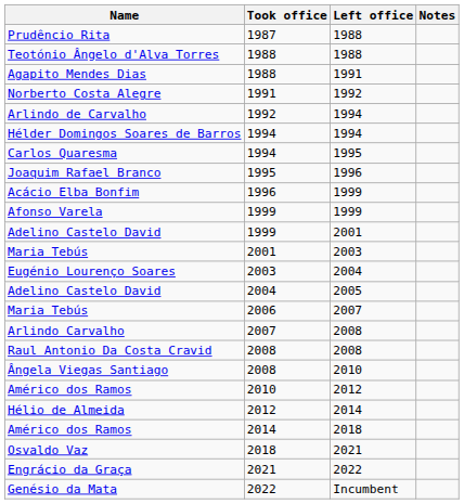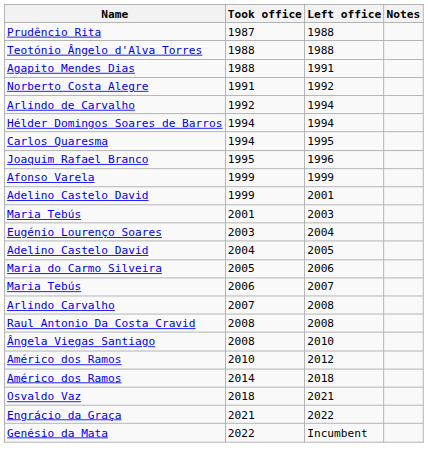 <table class="wikitable">
 <tr>
 <th>Name</th>
 <th>Took office</th>
 <th>Left office</th>
 <th>Notes</th>
 </tr>
 <tr>
 <td><a href='#'>Prudêncio Rita</a></td>
 <td>1987</td>
 <td>1988</td>
 <td></td>
 </tr>
 <tr>
 <td><a href='#'>Teotónio Ângelo d'Alva Torres</a></td>
 <td>1988</td>
 <td>1988</td>
 <td></td>
 </tr>
 <tr>
 <td><a href='#'>Agapito Mendes Dias</a></td>
 <td>1988</td>
 <td>1991</td>
 <td></td>
 </tr>
 <tr>
 <td><a href='#'>Norberto Costa Alegre</a></td>
 <td>1991</td>
 <td>1992</td>
 <td></td>
 </tr>
 <tr>
 <td><a href='#'>Arlindo de Carvalho</a></td>
 <td>1992</td>
 <td>1994</td>
 <td></td>
 </tr>
 <tr>
 <td><a href='#'>Hélder Domingos Soares de Barros</a></td>
 <td>1994</td>
 <td>1994</td>
 <td></td>
 </tr>
 <tr>
 <td><a href='#'>Carlos Quaresma</a></td>
 <td>1994</td>
 <td>1995</td>
 <td></td>
 </tr>
 <tr>
 <td><a href='#'>Joaquim Rafael Branco</a></td>
 <td>1995</td>
 <td>1996</td>
 <td></td>
 </tr>
 <tr>
-<td><a href='#'>Acácio Elba Bonfim</a></td>
-<td>1996</td>
-<td>1999</td>
-<td></td>
-</tr>
-<tr>
 <td><a href='#'>Afonso Varela</a></td>
 <td>1999</td>
 <td>1999</td>
 <td></td>
 </tr>
 <tr>
 <td><a href='#'>Adelino Castelo David</a></td>
 <td>1999</td>
 <td>2001</td>
 <td></td>
 </tr>
 <tr>
 <td><a href='#'>Maria Tebús</a></td>
 <td>2001</td>
 <td>2003</td>
 <td></td>
 </tr>
 <tr>
 <td><a href='#'>Eugénio Lourenço Soares</a></td>
 <td>2003</td>
 <td>2004</td>
 <td></td>
 </tr>
 <tr>
 <td><a href='#'>Adelino Castelo David</a></td>
 <td>2004</td>
 <td>2005</td>
+<td></td>
+</tr>
+<tr>
+<td><a href='#'>Maria do Carmo Silveira</a></td>
+<td>2005</td>
+<td>2006</td>
 <td></td>
 </tr>
 <tr>
 <td><a href='#'>Maria Tebús</a></td>
 <td>2006</td>
 <td>2007</td>
 <td></td>
 </tr>
 <tr>
 <td><a href='#'>Arlindo Carvalho</a></td>
 <td>2007</td>
 <td>2008</td>
 <td></td>
 </tr>
 <tr>
 <td><a href='#'>Raul Antonio Da Costa Cravid</a></td>
 <td>2008</td>
 <td>2008</td>
 <td></td>
 </tr>
 <tr>
 <td><a href='#'>Ângela Viegas Santiago</a></td>
 <td>2008</td>
 <td>2010</td>
 <td></td>
 </tr>
 <tr>
 <td><a href='#'>Américo dos Ramos</a></td>
 <td>2010</td>
 <td>2012</td>
 <td></td>
 </tr>
 <tr>
-<td><a href='#'>Hélio de Almeida</a></td>
-<td>2012</td>
-<td>2014</td>
-<td></td>
-</tr>
-<tr>
 <td><a href='#'>Américo dos Ramos</a></td>
 <td>2014</td>
 <td>2018</td>
 <td></td>
 </tr>
 <tr>
 <td><a href='#'>Osvaldo Vaz</a></td>
 <td>2018</td>
 <td>2021</td>
 <td></td>
 </tr>
 <tr>
 <td><a href='#'>Engrácio da Graça</a></td>
 <td>2021</td>
 <td>2022</td>
 <td></td>
 </tr>
 <tr>
 <td><a href='#'>Genésio da Mata</a></td>
 <td>2022</td>
 <td>Incumbent</td>
 <td></td>
 </tr>
 </table>
